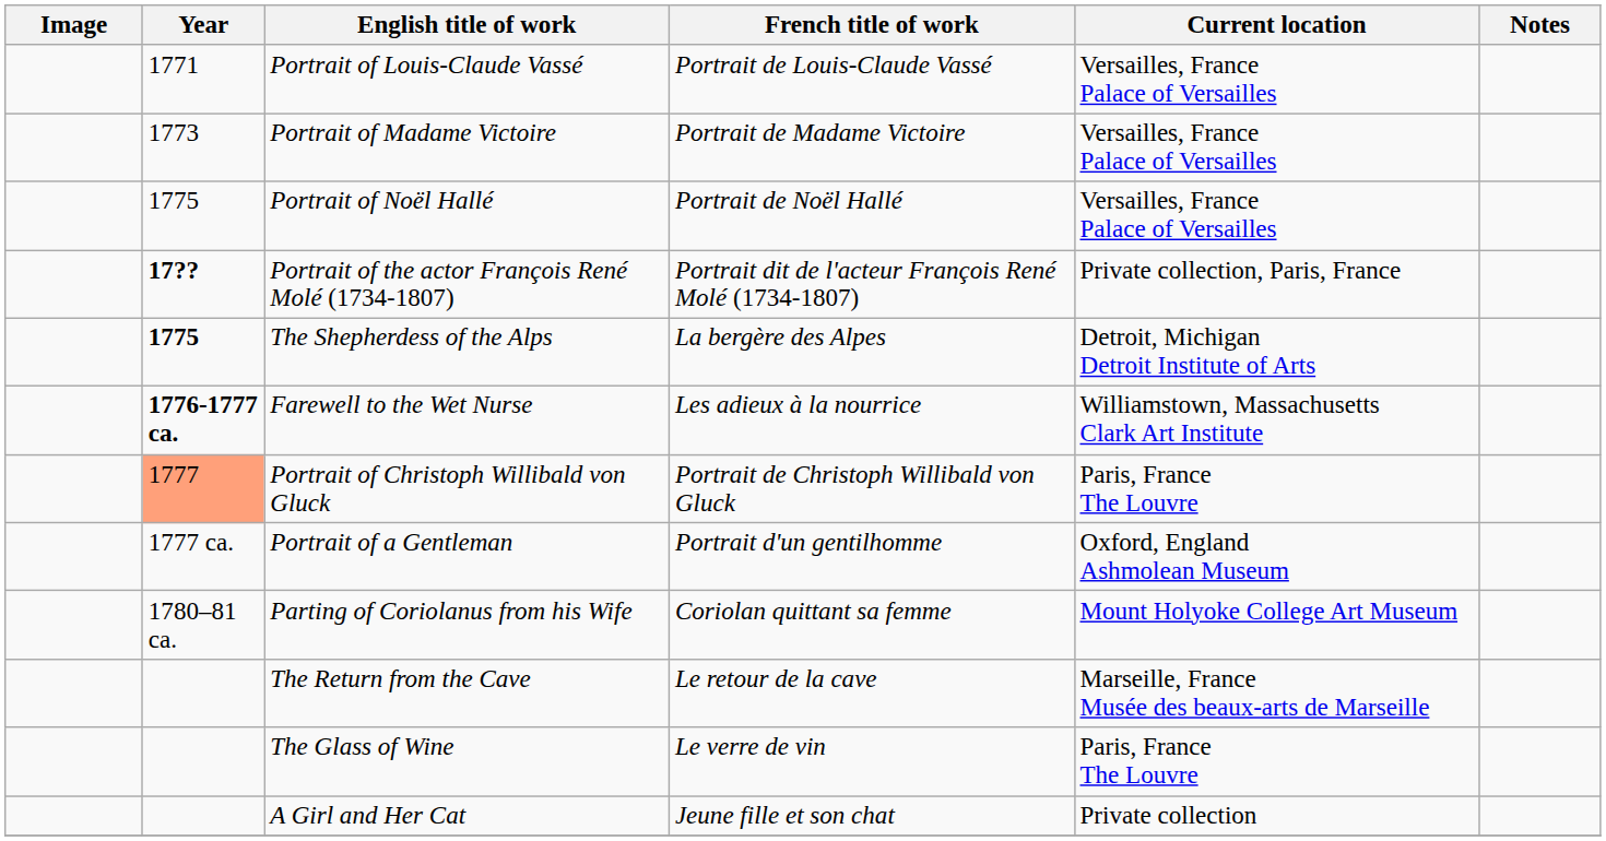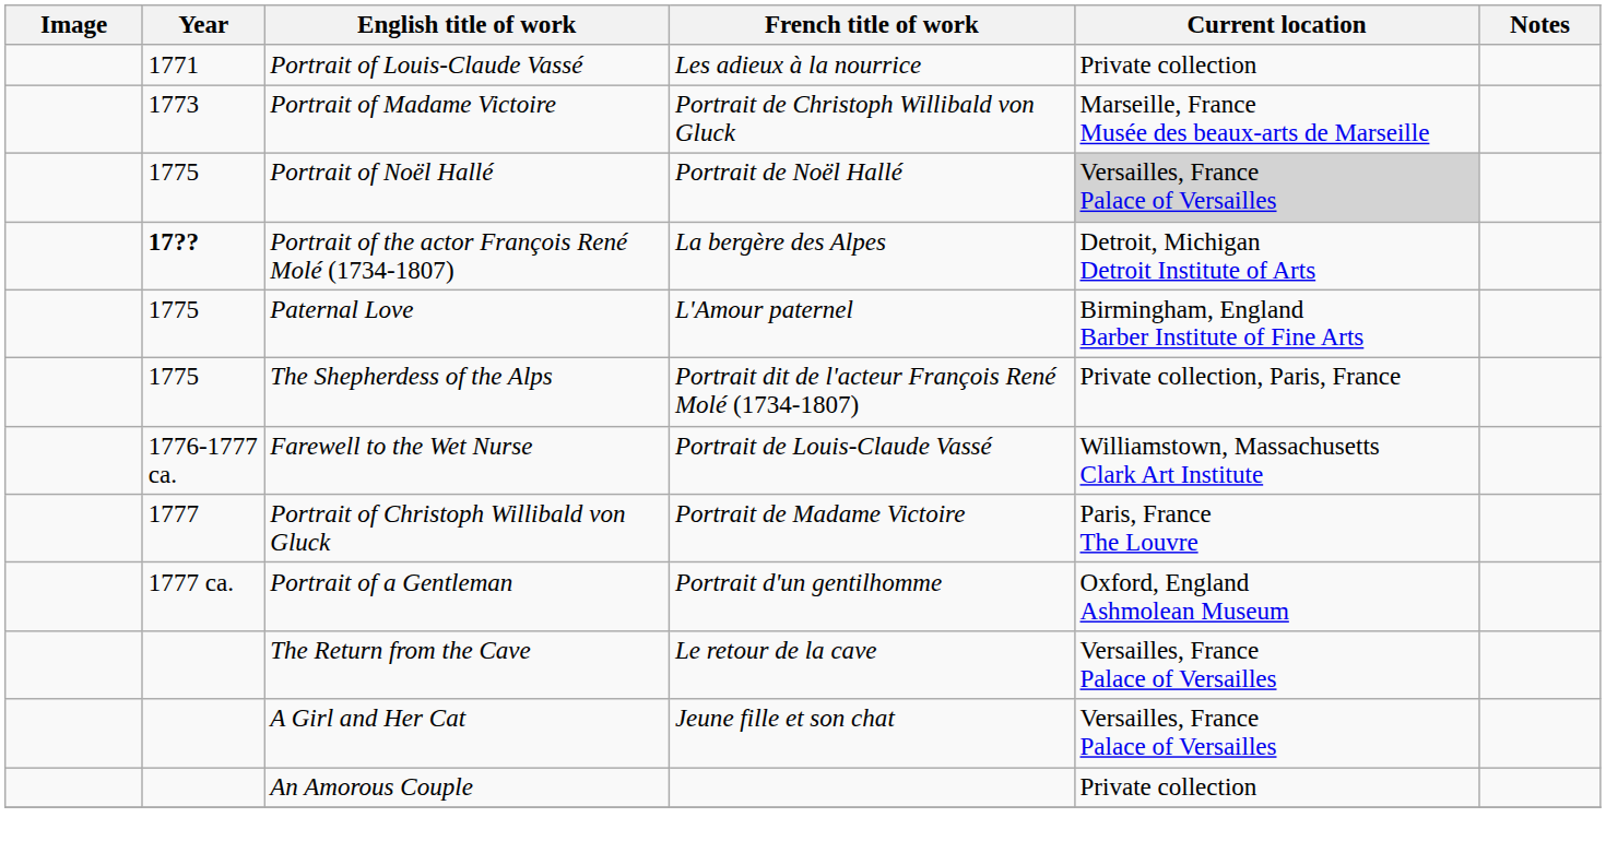 <table class="wikitable sortable">
 <tr>
 <th scope="col" width="80">Image</th>
 <th scope="col" width="70">Year</th>
 <th scope="col" width="250">English title of work</th>
 <th scope="col" width="250">French title of work</th>
 <th scope="col" width="250">Current location</th>
 <th scope="col" width="70">Notes</th>
 </tr>
 <tr valign="top">
 <td></td>
 <td>1771</td>
 <td><em>Portrait of Louis-Claude Vassé</em></td>
-<td><em>Portrait de Louis-Claude Vassé</em></td>
-<td>Versailles, France<br><a href='#'>Palace of Versailles</a></td>
+<td><em>Les adieux à la nourrice</em></td>
+<td>Private collection</td>
 <td></td>
 </tr>
 <tr valign="top">
 <td></td>
 <td>1773</td>
 <td><em>Portrait of Madame Victoire</em></td>
-<td><em>Portrait de Madame Victoire</em></td>
-<td>Versailles, France<br><a href='#'>Palace of Versailles</a></td>
+<td><em>Portrait de Christoph Willibald von Gluck</em></td>
+<td>Marseille, France<br><a href='#'>Musée des beaux-arts de Marseille</a></td>
 <td></td>
 </tr>
 <tr valign="top">
 <td></td>
 <td>1775</td>
 <td><em>Portrait of Noël Hallé</em></td>
 <td><em>Portrait de Noël Hallé</em></td>
-<td>Versailles, France<br><a href='#'>Palace of Versailles</a></td>
+<td style="background: lightgrey;">Versailles, France<br><a href='#'>Palace of Versailles</a></td>
 <td></td>
 </tr>
 <tr valign="top">
 <td></td>
 <td><strong>17??</strong></td>
 <td><em>Portrait of the actor François René Molé </em> (1734-1807)</td>
+<td><em>La bergère des Alpes</em></td>
+<td>Detroit, Michigan<br><a href='#'>Detroit Institute of Arts</a></td>
+<td></td>
+</tr>
+<tr valign="top">
+<td></td>
+<td>1775</td>
+<td><em>Paternal Love</em></td>
+<td><em>L'Amour paternel</em></td>
+<td>Birmingham, England<br><a href='#'>Barber Institute of Fine Arts</a></td>
+<td></td>
+</tr>
+<tr valign="top">
+<td></td>
+<td>1775</td>
+<td><em>The Shepherdess of the Alps</em></td>
 <td><em>Portrait dit de l'acteur François René Molé</em> (1734-1807)</td>
 <td>Private collection, Paris, France</td>
 <td></td>
 </tr>
 <tr valign="top">
 <td></td>
-<td><strong>1775</strong></td>
-<td><em>The Shepherdess of the Alps</em></td>
-<td><em>La bergère des Alpes</em></td>
-<td>Detroit, Michigan<br><a href='#'>Detroit Institute of Arts</a></td>
-<td></td>
-</tr>
-<tr valign="top">
-<td></td>
-<td><strong>1776-1777 ca.</strong></td>
+<td>1776-1777 ca.</td>
 <td><em>Farewell to the Wet Nurse</em></td>
-<td><em>Les adieux à la nourrice</em></td>
+<td><em>Portrait de Louis-Claude Vassé</em></td>
 <td>Williamstown, Massachusetts<br><a href='#'>Clark Art Institute</a></td>
 <td></td>
 </tr>
 <tr valign="top">
 <td></td>
-<td style="background: lightsalmon;">1777</td>
+<td>1777</td>
 <td><em>Portrait of Christoph Willibald von Gluck</em></td>
-<td><em>Portrait de Christoph Willibald von Gluck</em></td>
+<td><em>Portrait de Madame Victoire</em></td>
 <td>Paris, France<br><a href='#'>The Louvre</a></td>
 <td></td>
 </tr>
 <tr valign="top">
 <td></td>
 <td>1777 ca.</td>
 <td><em>Portrait of a Gentleman</em></td>
 <td><em>Portrait d'un gentilhomme</em></td>
 <td>Oxford, England<br><a href='#'>Ashmolean Museum</a></td>
 <td></td>
 </tr>
 <tr valign="top">
 <td></td>
-<td>1780–81 ca.</td>
-<td><em>Parting of Coriolanus from his Wife</em></td>
-<td><em>Coriolan quittant sa femme</em></td>
-<td><a href='#'>Mount Holyoke College Art Museum</a></td>
-<td></td>
-</tr>
-<tr valign="top">
-<td></td>
 <td></td>
 <td><em>The Return from the Cave</em></td>
 <td><em>Le retour de la cave</em></td>
-<td>Marseille, France<br><a href='#'>Musée des beaux-arts de Marseille</a></td>
-<td></td>
-</tr>
-<tr valign="top">
-<td></td>
-<td></td>
-<td><em>The Glass of Wine</em></td>
-<td><em>Le verre de vin</em></td>
-<td>Paris, France<br><a href='#'>The Louvre</a></td>
+<td>Versailles, France<br><a href='#'>Palace of Versailles</a></td>
 <td></td>
 </tr>
 <tr valign="top">
 <td></td>
 <td></td>
 <td><em>A Girl and Her Cat</em></td>
 <td><em>Jeune fille et son chat</em></td>
+<td>Versailles, France<br><a href='#'>Palace of Versailles</a></td>
+<td></td>
+</tr>
+<tr valign="top">
+<td></td>
+<td></td>
+<td><em>An Amorous Couple</em></td>
+<td></td>
 <td>Private collection</td>
 <td></td>
 </tr>
 <tr>
 </tr>
 </table>
